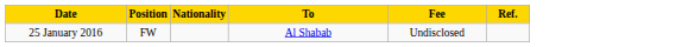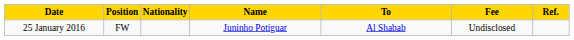 <table class="wikitable"  style="text-align:center; font-size:90%; ">
 <tr>
 <th style="background:gold; color:black; width:150px;">Date</th>
 <th style="background:gold; color:black; width:50px;">Position</th>
 <th style="background:gold; color:black; width:50px;">Nationality</th>
+<th style="background:gold; color:black; width:200px;">Name</th>
 <th style="background:gold; color:black; width:200px;">To</th>
 <th style="background:gold; color:black; width:120px;">Fee</th>
 <th style="background:gold; color:black; width:50px;">Ref.</th>
 </tr>
 <tr>
 <td>25 January 2016</td>
 <td>FW</td>
 <td></td>
+<td><a href='#'>Juninho Potiguar</a></td>
 <td><a href='#'>Al Shabab</a></td>
 <td>Undisclosed</td>
 <td></td>
 </tr>
 </table>
